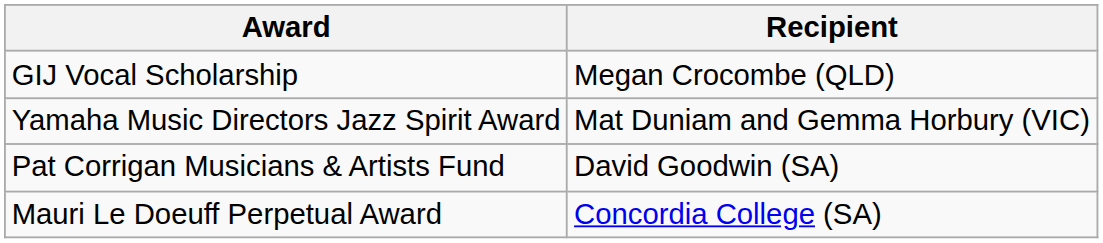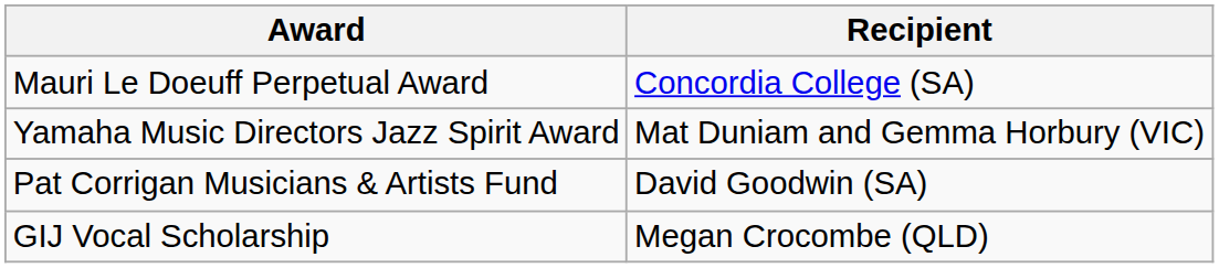 <table class="wikitable">
 <tr>
 <th>Award</th>
 <th>Recipient</th>
 </tr>
 <tr>
-<td>GIJ Vocal Scholarship</td>
-<td>Megan Crocombe (QLD)</td>
+<td>Mauri Le Doeuff Perpetual Award</td>
+<td><a href='#'>Concordia College</a> (SA)</td>
 </tr>
 <tr>
 <td>Yamaha Music Directors Jazz Spirit Award</td>
 <td>Mat Duniam and Gemma Horbury (VIC)</td>
 </tr>
 <tr>
 <td>Pat Corrigan Musicians & Artists Fund</td>
 <td>David Goodwin (SA)</td>
 </tr>
 <tr>
-<td>Mauri Le Doeuff Perpetual Award</td>
-<td><a href='#'>Concordia College</a> (SA)</td>
+<td>GIJ Vocal Scholarship</td>
+<td>Megan Crocombe (QLD)</td>
 </tr>
 </table>
